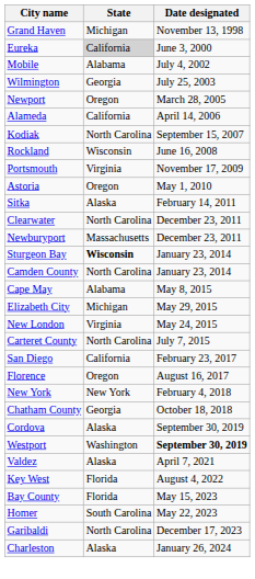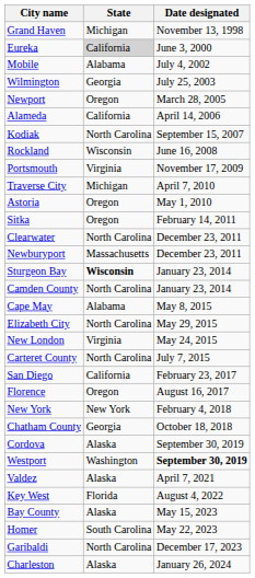 <table class="wikitable sortable collapsible" border="1"|right>
 <tr>
 <th scope="col">City name</th>
 <th scope="col">State</th>
 <th scope="col">Date designated</th>
 </tr>
 <tr>
 <td><a href='#'>Grand Haven</a></td>
 <td>Michigan</td>
 <td>November 13, 1998</td>
 </tr>
 <tr>
 <td><a href='#'>Eureka</a></td>
 <td style="background: lightgrey;">California</td>
 <td>June 3, 2000</td>
 </tr>
 <tr>
 <td><a href='#'>Mobile</a></td>
 <td>Alabama</td>
 <td>July 4, 2002</td>
 </tr>
 <tr>
 <td><a href='#'>Wilmington</a></td>
 <td>Georgia</td>
 <td>July 25, 2003</td>
 </tr>
 <tr>
 <td><a href='#'>Newport</a></td>
 <td>Oregon</td>
 <td>March 28, 2005</td>
 </tr>
 <tr>
 <td><a href='#'>Alameda</a></td>
 <td>California</td>
 <td>April 14, 2006</td>
 </tr>
 <tr>
 <td><a href='#'>Kodiak</a></td>
 <td>North Carolina</td>
 <td>September 15, 2007</td>
 </tr>
 <tr>
 <td><a href='#'>Rockland</a></td>
 <td>Wisconsin</td>
 <td>June 16, 2008</td>
 </tr>
 <tr>
 <td><a href='#'>Portsmouth</a></td>
 <td>Virginia</td>
 <td>November 17, 2009</td>
 </tr>
 <tr>
+<td><a href='#'>Traverse City</a></td>
+<td>Michigan</td>
+<td>April 7, 2010</td>
+</tr>
+<tr>
 <td><a href='#'>Astoria</a></td>
 <td>Oregon</td>
 <td>May 1, 2010</td>
 </tr>
 <tr>
 <td><a href='#'>Sitka</a></td>
-<td>Alaska</td>
+<td>Oregon</td>
 <td>February 14, 2011</td>
 </tr>
 <tr>
 <td><a href='#'>Clearwater</a></td>
 <td>North Carolina</td>
 <td>December 23, 2011</td>
 </tr>
 <tr>
 <td><a href='#'>Newburyport</a></td>
 <td>Massachusetts</td>
 <td>December 23, 2011</td>
 </tr>
 <tr>
 <td><a href='#'>Sturgeon Bay</a></td>
 <td><strong>Wisconsin</strong></td>
 <td>January 23, 2014</td>
 </tr>
 <tr>
 <td><a href='#'>Camden County</a></td>
 <td>North Carolina</td>
 <td>January 23, 2014</td>
 </tr>
 <tr>
 <td><a href='#'>Cape May</a></td>
 <td>Alabama</td>
 <td>May 8, 2015</td>
 </tr>
 <tr>
 <td><a href='#'>Elizabeth City</a></td>
-<td>Michigan</td>
+<td>North Carolina</td>
 <td>May 29, 2015</td>
 </tr>
 <tr>
 <td><a href='#'>New London</a></td>
 <td>Virginia</td>
 <td>May 24, 2015</td>
 </tr>
 <tr>
 <td><a href='#'>Carteret County</a></td>
 <td>North Carolina</td>
 <td>July 7, 2015</td>
 </tr>
 <tr>
 <td><a href='#'>San Diego</a></td>
 <td>California</td>
 <td>February 23, 2017</td>
 </tr>
 <tr>
 <td><a href='#'>Florence</a></td>
 <td>Oregon</td>
 <td>August 16, 2017</td>
 </tr>
 <tr>
 <td><a href='#'>New York</a></td>
 <td>New York</td>
 <td>February 4, 2018</td>
 </tr>
 <tr>
 <td><a href='#'>Chatham County</a></td>
 <td>Georgia</td>
 <td>October 18, 2018</td>
 </tr>
 <tr>
 <td><a href='#'>Cordova</a></td>
 <td>Alaska</td>
 <td>September 30, 2019</td>
 </tr>
 <tr>
 <td><a href='#'>Westport</a></td>
 <td>Washington</td>
 <td><strong>September 30, 2019</strong></td>
 </tr>
 <tr>
 <td><a href='#'>Valdez</a></td>
 <td>Alaska</td>
 <td>April 7, 2021</td>
 </tr>
 <tr>
 <td><a href='#'>Key West</a></td>
 <td>Florida</td>
 <td>August 4, 2022</td>
 </tr>
 <tr>
 <td><a href='#'>Bay County</a></td>
-<td>Florida</td>
+<td>Alaska</td>
 <td>May 15, 2023</td>
 </tr>
 <tr>
 <td><a href='#'>Homer</a></td>
 <td>South Carolina</td>
 <td>May 22, 2023</td>
 </tr>
 <tr>
 <td><a href='#'>Garibaldi</a></td>
 <td>North Carolina</td>
 <td>December 17, 2023</td>
 </tr>
 <tr>
 <td><a href='#'>Charleston</a></td>
 <td>Alaska</td>
 <td>January 26, 2024</td>
 </tr>
 </table>
